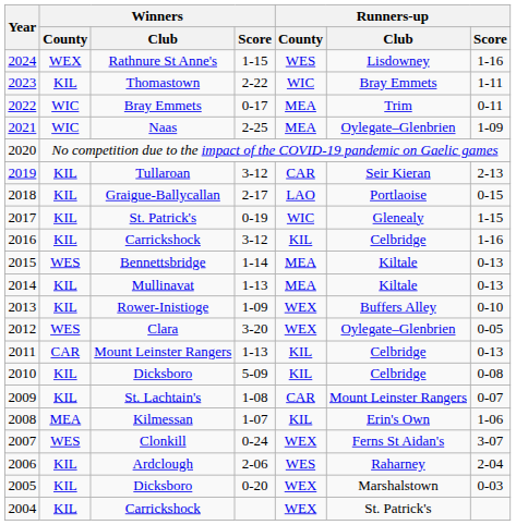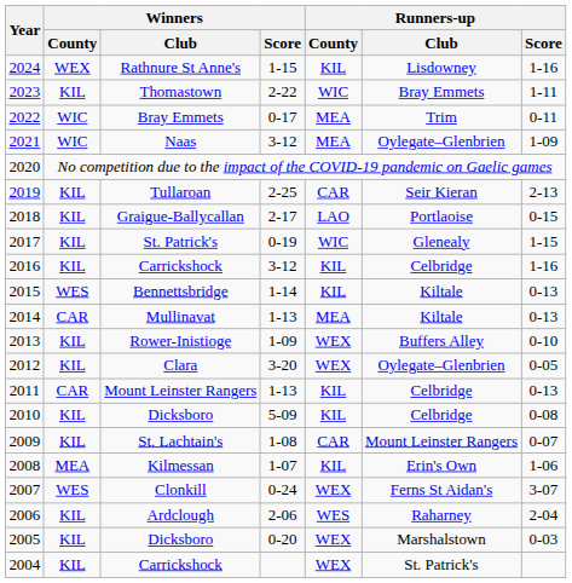 <table class="wikitable sortable" style="text-align:center;">
 <tr>
 <th rowspan="2">Year</th>
 <th colspan="3">Winners</th>
 <th colspan="3">Runners-up</th>
 </tr>
 <tr>
 <th>County</th>
 <th>Club</th>
 <th>Score</th>
 <th>County</th>
 <th>Club</th>
 <th>Score</th>
 </tr>
 <tr>
 <td><a href='#'>2024</a></td>
 <td> <a href='#'>WEX</a></td>
 <td><a href='#'>Rathnure St Anne's</a></td>
 <td>1-15</td>
-<td> <a href='#'>WES</a></td>
+<td> <a href='#'>KIL</a></td>
 <td><a href='#'>Lisdowney</a></td>
 <td>1-16</td>
 </tr>
 <tr>
 <td><a href='#'>2023</a></td>
 <td> <a href='#'>KIL</a></td>
 <td><a href='#'>Thomastown</a></td>
 <td>2-22</td>
 <td> <a href='#'>WIC</a></td>
 <td><a href='#'>Bray Emmets</a></td>
 <td>1-11</td>
 </tr>
 <tr>
 <td><a href='#'>2022</a></td>
 <td> <a href='#'>WIC</a></td>
 <td><a href='#'>Bray Emmets</a></td>
 <td>0-17</td>
 <td> <a href='#'>MEA</a></td>
 <td><a href='#'>Trim</a></td>
 <td>0-11</td>
 </tr>
 <tr>
 <td><a href='#'>2021</a></td>
 <td> <a href='#'>WIC</a></td>
 <td><a href='#'>Naas</a></td>
-<td>2-25</td>
+<td>3-12</td>
 <td> <a href='#'>MEA</a></td>
 <td><a href='#'>Oylegate–Glenbrien</a></td>
 <td>1-09</td>
 </tr>
 <tr>
 <td>2020</td>
 <td colspan="6"><em>No competition due to the <a href='#'>impact of the COVID-19 pandemic on Gaelic games</a></em></td>
 </tr>
 <tr>
 <td><a href='#'>2019</a></td>
 <td> <a href='#'>KIL</a></td>
 <td><a href='#'>Tullaroan</a></td>
-<td>3-12</td>
+<td>2-25</td>
 <td> <a href='#'>CAR</a></td>
 <td><a href='#'>Seir Kieran</a></td>
 <td>2-13</td>
 </tr>
 <tr>
 <td>2018</td>
 <td> <a href='#'>KIL</a></td>
 <td><a href='#'>Graigue-Ballycallan</a></td>
 <td>2-17</td>
 <td> <a href='#'>LAO</a></td>
 <td><a href='#'>Portlaoise</a></td>
 <td>0-15</td>
 </tr>
 <tr>
 <td>2017</td>
 <td> <a href='#'>KIL</a></td>
 <td><a href='#'>St. Patrick's</a></td>
 <td>0-19</td>
 <td> <a href='#'>WIC</a></td>
 <td><a href='#'>Glenealy</a></td>
 <td>1-15</td>
 </tr>
 <tr>
 <td>2016</td>
 <td> <a href='#'>KIL</a></td>
 <td><a href='#'>Carrickshock</a></td>
 <td>3-12</td>
 <td> <a href='#'>KIL</a></td>
 <td><a href='#'>Celbridge</a></td>
 <td>1-16</td>
 </tr>
 <tr>
 <td>2015</td>
 <td> <a href='#'>WES</a></td>
 <td><a href='#'>Bennettsbridge</a></td>
 <td>1-14</td>
-<td> <a href='#'>MEA</a></td>
+<td> <a href='#'>KIL</a></td>
 <td><a href='#'>Kiltale</a></td>
 <td>0-13</td>
 </tr>
 <tr>
 <td>2014</td>
-<td> <a href='#'>KIL</a></td>
+<td> <a href='#'>CAR</a></td>
 <td><a href='#'>Mullinavat</a></td>
 <td>1-13</td>
 <td> <a href='#'>MEA</a></td>
 <td><a href='#'>Kiltale</a></td>
 <td>0-13</td>
 </tr>
 <tr>
 <td>2013</td>
 <td> <a href='#'>KIL</a></td>
 <td><a href='#'>Rower-Inistioge</a></td>
 <td>1-09</td>
 <td> <a href='#'>WEX</a></td>
 <td><a href='#'>Buffers Alley</a></td>
 <td>0-10</td>
 </tr>
 <tr>
 <td>2012</td>
-<td> <a href='#'>WES</a></td>
+<td> <a href='#'>KIL</a></td>
 <td><a href='#'>Clara</a></td>
 <td>3-20</td>
 <td> <a href='#'>WEX</a></td>
 <td><a href='#'>Oylegate–Glenbrien</a></td>
 <td>0-05</td>
 </tr>
 <tr>
 <td>2011</td>
 <td> <a href='#'>CAR</a></td>
 <td><a href='#'>Mount Leinster Rangers</a></td>
 <td>1-13</td>
 <td> <a href='#'>KIL</a></td>
 <td><a href='#'>Celbridge</a></td>
 <td>0-13</td>
 </tr>
 <tr>
 <td>2010</td>
 <td> <a href='#'>KIL</a></td>
 <td><a href='#'>Dicksboro</a></td>
 <td>5-09</td>
 <td> <a href='#'>KIL</a></td>
 <td><a href='#'>Celbridge</a></td>
 <td>0-08</td>
 </tr>
 <tr>
 <td>2009</td>
 <td> <a href='#'>KIL</a></td>
 <td><a href='#'>St. Lachtain's</a></td>
 <td>1-08</td>
 <td> <a href='#'>CAR</a></td>
 <td><a href='#'>Mount Leinster Rangers</a></td>
 <td>0-07</td>
 </tr>
 <tr>
 <td>2008</td>
 <td> <a href='#'>MEA</a></td>
 <td><a href='#'>Kilmessan</a></td>
 <td>1-07</td>
 <td> <a href='#'>KIL</a></td>
 <td><a href='#'>Erin's Own</a></td>
 <td>1-06</td>
 </tr>
 <tr>
 <td>2007</td>
 <td> <a href='#'>WES</a></td>
 <td><a href='#'>Clonkill</a></td>
 <td>0-24</td>
 <td> <a href='#'>WEX</a></td>
 <td><a href='#'>Ferns St Aidan's</a></td>
 <td>3-07</td>
 </tr>
 <tr>
 <td>2006</td>
 <td> <a href='#'>KIL</a></td>
 <td><a href='#'>Ardclough</a></td>
 <td>2-06</td>
 <td> <a href='#'>WES</a></td>
 <td><a href='#'>Raharney</a></td>
 <td>2-04</td>
 </tr>
 <tr>
 <td>2005</td>
 <td> <a href='#'>KIL</a></td>
 <td><a href='#'>Dicksboro</a></td>
 <td>0-20</td>
 <td> <a href='#'>WEX</a></td>
 <td>Marshalstown</td>
 <td>0-03</td>
 </tr>
 <tr>
 <td>2004</td>
 <td> <a href='#'>KIL</a></td>
 <td><a href='#'>Carrickshock</a></td>
 <td></td>
 <td> <a href='#'>WEX</a></td>
 <td>St. Patrick's</td>
 <td></td>
 </tr>
 </table>
